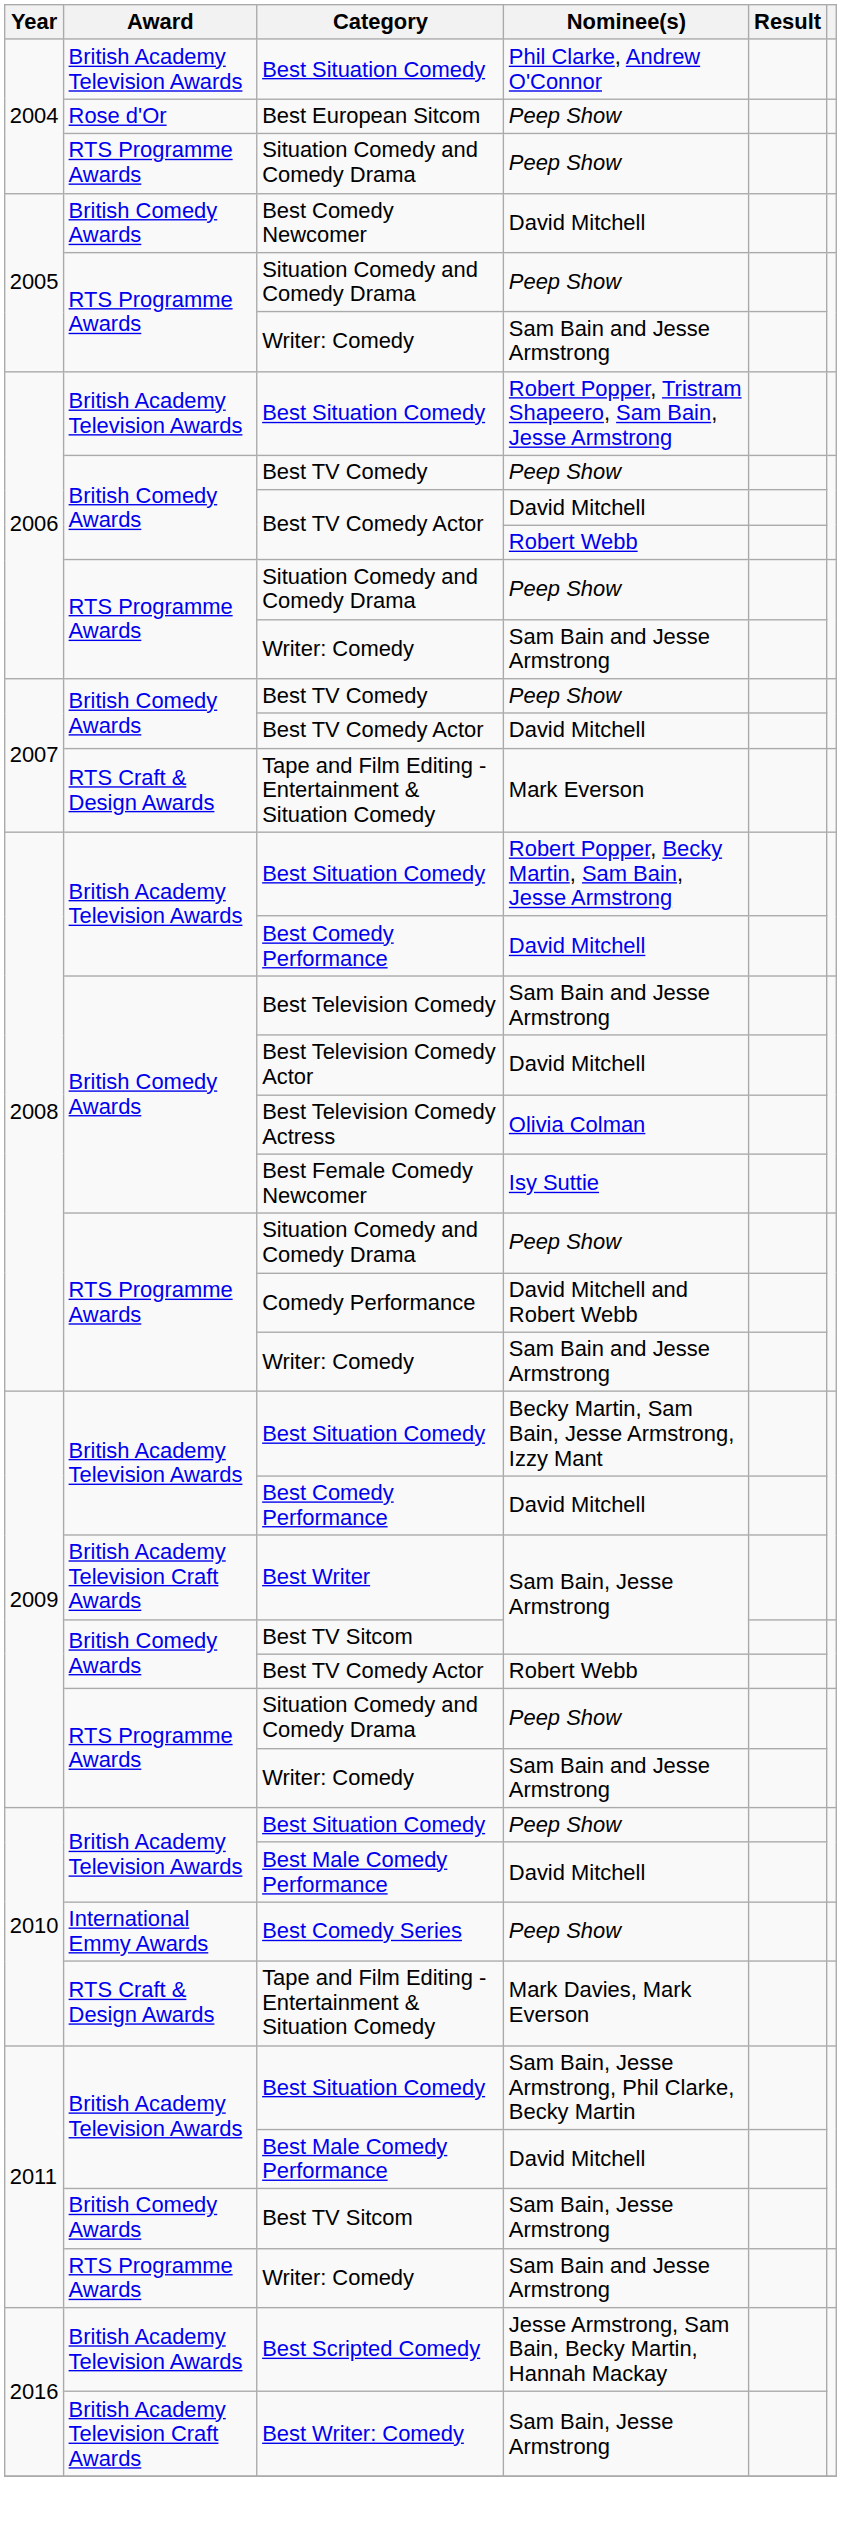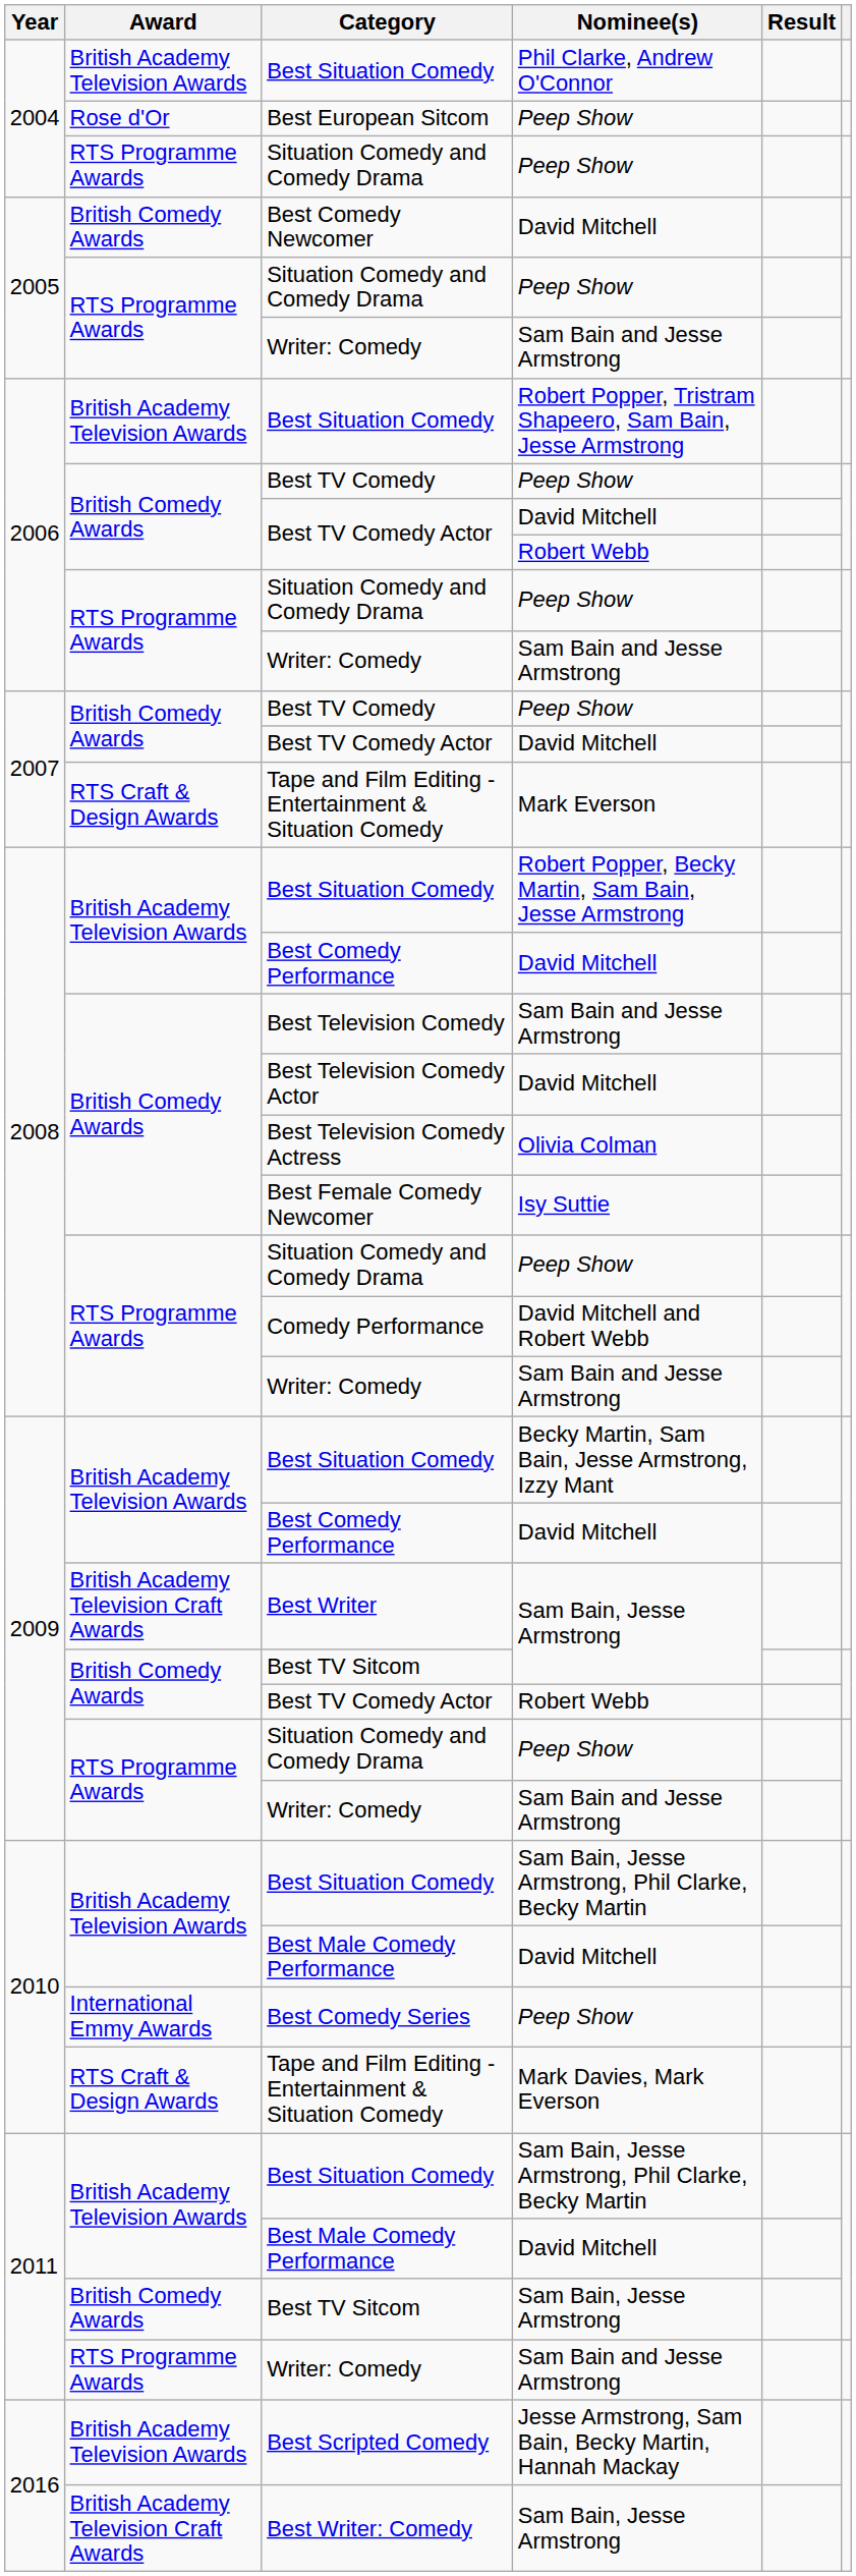 <table class="wikitable sortable">
 <tr>
 <th>Year</th>
 <th>Award</th>
 <th>Category</th>
 <th>Nominee(s)</th>
 <th>Result</th>
 <th></th>
 </tr>
 <tr>
 <td rowspan="3">2004</td>
 <td><a href='#'>British Academy Television Awards</a></td>
 <td><a href='#'>Best Situation Comedy</a></td>
 <td><a href='#'>Phil Clarke</a>, <a href='#'>Andrew O'Connor</a></td>
 <td></td>
 <td></td>
 </tr>
 <tr>
 <td><a href='#'>Rose d'Or</a></td>
 <td>Best European Sitcom</td>
 <td><em>Peep Show</em></td>
 <td></td>
 <td></td>
 </tr>
 <tr>
 <td><a href='#'>RTS Programme Awards</a></td>
 <td>Situation Comedy and Comedy Drama</td>
 <td><em>Peep Show</em></td>
 <td></td>
 <td></td>
 </tr>
 <tr>
 <td rowspan="3">2005</td>
 <td><a href='#'>British Comedy Awards</a></td>
 <td>Best Comedy Newcomer</td>
 <td>David Mitchell</td>
 <td></td>
 <td></td>
 </tr>
 <tr>
 <td rowspan="2"><a href='#'>RTS Programme Awards</a></td>
 <td>Situation Comedy and Comedy Drama</td>
 <td><em>Peep Show</em></td>
 <td></td>
 <td rowspan="2"></td>
 </tr>
 <tr>
 <td>Writer: Comedy</td>
 <td>Sam Bain and Jesse Armstrong</td>
 <td></td>
 </tr>
 <tr>
 <td rowspan="6">2006</td>
 <td><a href='#'>British Academy Television Awards</a></td>
 <td><a href='#'>Best Situation Comedy</a></td>
 <td><a href='#'>Robert Popper</a>, <a href='#'>Tristram Shapeero</a>, <a href='#'>Sam Bain</a>, <a href='#'>Jesse Armstrong</a></td>
 <td></td>
 <td></td>
 </tr>
 <tr>
 <td rowspan="3"><a href='#'>British Comedy Awards</a></td>
 <td>Best TV Comedy</td>
 <td><em>Peep Show</em></td>
 <td></td>
 <td rowspan="3"></td>
 </tr>
 <tr>
 <td rowspan="2">Best TV Comedy Actor</td>
 <td>David Mitchell</td>
 <td></td>
 </tr>
 <tr>
 <td><a href='#'>Robert Webb</a></td>
 <td></td>
 </tr>
 <tr>
 <td rowspan="2"><a href='#'>RTS Programme Awards</a></td>
 <td>Situation Comedy and Comedy Drama</td>
 <td><em>Peep Show</em></td>
 <td></td>
 <td rowspan="2"></td>
 </tr>
 <tr>
 <td>Writer: Comedy</td>
 <td>Sam Bain and Jesse Armstrong</td>
 <td></td>
 </tr>
 <tr>
 <td rowspan="3">2007</td>
 <td rowspan="2"><a href='#'>British Comedy Awards</a></td>
 <td>Best TV Comedy</td>
 <td><em>Peep Show</em></td>
 <td></td>
 <td rowspan="2"></td>
 </tr>
 <tr>
 <td>Best TV Comedy Actor</td>
 <td>David Mitchell</td>
 <td></td>
 </tr>
 <tr>
 <td><a href='#'>RTS Craft & Design Awards</a></td>
 <td>Tape and Film Editing - Entertainment & Situation Comedy</td>
 <td>Mark Everson</td>
 <td></td>
 <td></td>
 </tr>
 <tr>
 <td rowspan="9">2008</td>
 <td rowspan="2"><a href='#'>British Academy Television Awards</a></td>
 <td><a href='#'>Best Situation Comedy</a></td>
 <td><a href='#'>Robert Popper</a>, <a href='#'>Becky Martin</a>, <a href='#'>Sam Bain</a>, <a href='#'>Jesse Armstrong</a></td>
 <td></td>
 <td rowspan="2"></td>
 </tr>
 <tr>
 <td><a href='#'>Best Comedy Performance</a></td>
 <td><a href='#'>David Mitchell</a></td>
 <td></td>
 </tr>
 <tr>
 <td rowspan="4"><a href='#'>British Comedy Awards</a></td>
 <td>Best Television Comedy</td>
 <td>Sam Bain and Jesse Armstrong</td>
 <td></td>
 <td rowspan="4"></td>
 </tr>
 <tr>
 <td>Best Television Comedy Actor</td>
 <td>David Mitchell</td>
 <td></td>
 </tr>
 <tr>
 <td>Best Television Comedy Actress</td>
 <td><a href='#'>Olivia Colman</a></td>
 <td></td>
 </tr>
 <tr>
 <td>Best Female Comedy Newcomer</td>
 <td><a href='#'>Isy Suttie</a></td>
 <td></td>
 </tr>
 <tr>
 <td rowspan="3"><a href='#'>RTS Programme Awards</a></td>
 <td>Situation Comedy and Comedy Drama</td>
 <td><em>Peep Show</em></td>
 <td></td>
 <td rowspan="3"></td>
 </tr>
 <tr>
 <td>Comedy Performance</td>
 <td>David Mitchell and Robert Webb</td>
 <td></td>
 </tr>
 <tr>
 <td>Writer: Comedy</td>
 <td>Sam Bain and Jesse Armstrong</td>
 <td></td>
 </tr>
 <tr>
 <td rowspan="7">2009</td>
 <td rowspan="2"><a href='#'>British Academy Television Awards</a></td>
 <td><a href='#'>Best Situation Comedy</a></td>
 <td>Becky Martin, Sam Bain, Jesse Armstrong, Izzy Mant</td>
 <td></td>
 <td rowspan="3"></td>
 </tr>
 <tr>
 <td><a href='#'>Best Comedy Performance</a></td>
 <td>David Mitchell</td>
 <td></td>
 </tr>
 <tr>
 <td><a href='#'>British Academy Television Craft Awards</a></td>
 <td><a href='#'>Best Writer</a></td>
 <td rowspan="2">Sam Bain, Jesse Armstrong</td>
 <td></td>
 </tr>
 <tr>
 <td rowspan="2"><a href='#'>British Comedy Awards</a></td>
 <td>Best TV Sitcom</td>
 <td></td>
 <td rowspan="2"></td>
 </tr>
 <tr>
 <td>Best TV Comedy Actor</td>
 <td>Robert Webb</td>
 <td></td>
 </tr>
 <tr>
 <td rowspan="2"><a href='#'>RTS Programme Awards</a></td>
 <td>Situation Comedy and Comedy Drama</td>
 <td><em>Peep Show</em></td>
 <td></td>
 <td rowspan="2"></td>
 </tr>
 <tr>
 <td>Writer: Comedy</td>
 <td>Sam Bain and Jesse Armstrong</td>
 <td></td>
 </tr>
 <tr>
 <td rowspan="4">2010</td>
 <td rowspan="2"><a href='#'>British Academy Television Awards</a></td>
 <td><a href='#'>Best Situation Comedy</a></td>
-<td><em>Peep Show</em></td>
+<td>Sam Bain, Jesse Armstrong, Phil Clarke, Becky Martin</td>
 <td></td>
 <td rowspan="2"></td>
 </tr>
 <tr>
 <td><a href='#'>Best Male Comedy Performance</a></td>
 <td>David Mitchell</td>
 <td></td>
 </tr>
 <tr>
 <td><a href='#'>International Emmy Awards</a></td>
 <td><a href='#'>Best Comedy Series</a></td>
 <td><em>Peep Show</em></td>
 <td></td>
 <td></td>
 </tr>
 <tr>
 <td><a href='#'>RTS Craft & Design Awards</a></td>
 <td>Tape and Film Editing - Entertainment & Situation Comedy</td>
 <td>Mark Davies, Mark Everson</td>
 <td></td>
 <td></td>
 </tr>
 <tr>
 <td rowspan="4">2011</td>
 <td rowspan="2"><a href='#'>British Academy Television Awards</a></td>
 <td><a href='#'>Best Situation Comedy</a></td>
 <td>Sam Bain, Jesse Armstrong, Phil Clarke, Becky Martin</td>
 <td></td>
 <td rowspan="3"></td>
 </tr>
 <tr>
 <td><a href='#'>Best Male Comedy Performance</a></td>
 <td>David Mitchell</td>
 <td></td>
 </tr>
 <tr>
 <td><a href='#'>British Comedy Awards</a></td>
 <td>Best TV Sitcom</td>
 <td>Sam Bain, Jesse Armstrong</td>
 <td></td>
 </tr>
 <tr>
 <td><a href='#'>RTS Programme Awards</a></td>
 <td>Writer: Comedy</td>
 <td>Sam Bain and Jesse Armstrong</td>
 <td></td>
 <td></td>
 </tr>
 <tr>
 <td rowspan="2">2016</td>
 <td><a href='#'>British Academy Television Awards</a></td>
 <td><a href='#'>Best Scripted Comedy</a></td>
 <td>Jesse Armstrong, Sam Bain, Becky Martin, Hannah Mackay</td>
 <td></td>
 <td rowspan="2"></td>
 </tr>
 <tr>
 <td><a href='#'>British Academy Television Craft Awards</a></td>
 <td><a href='#'>Best Writer: Comedy</a></td>
 <td>Sam Bain, Jesse Armstrong</td>
 <td></td>
 </tr>
 <tr>
 </tr>
 </table>
